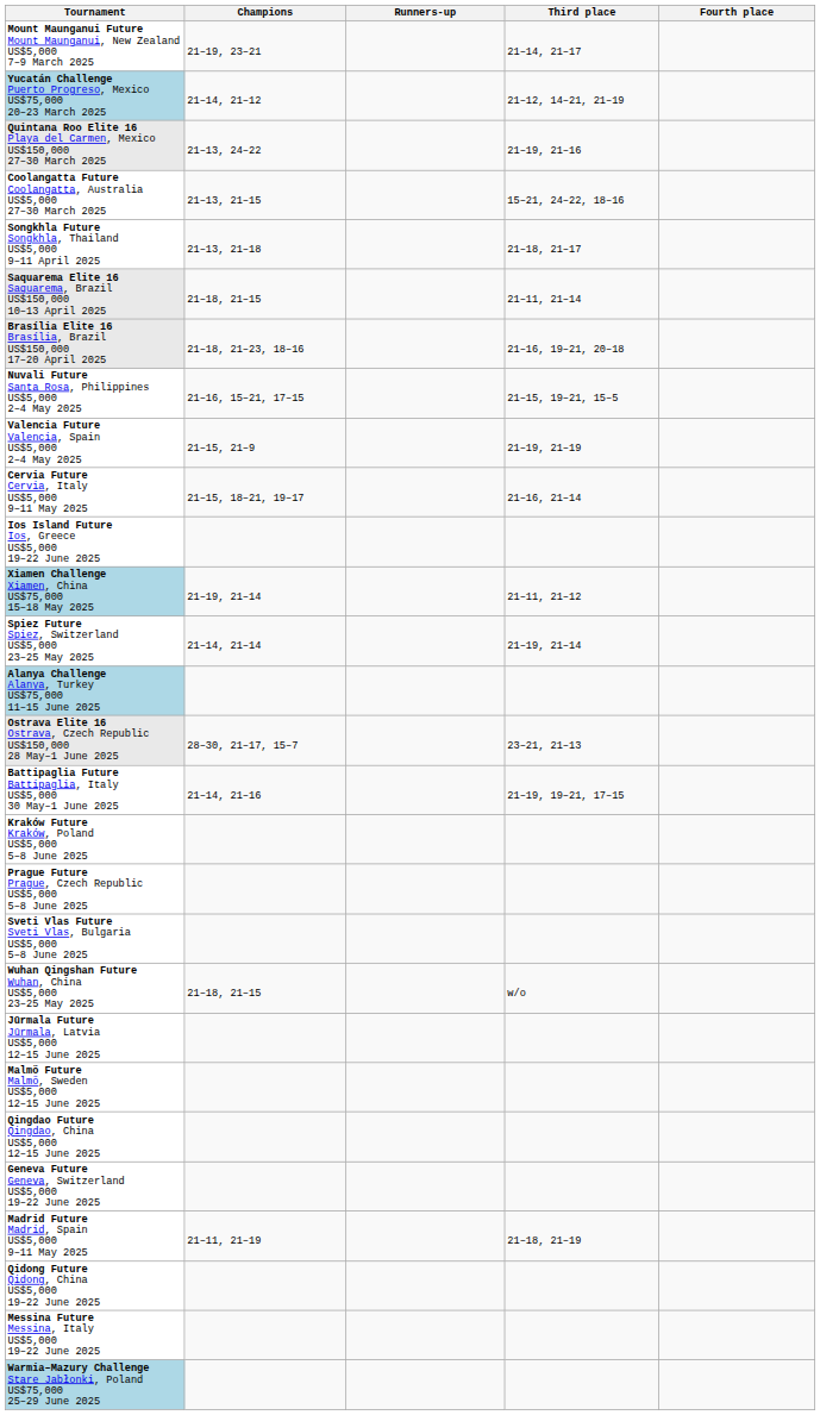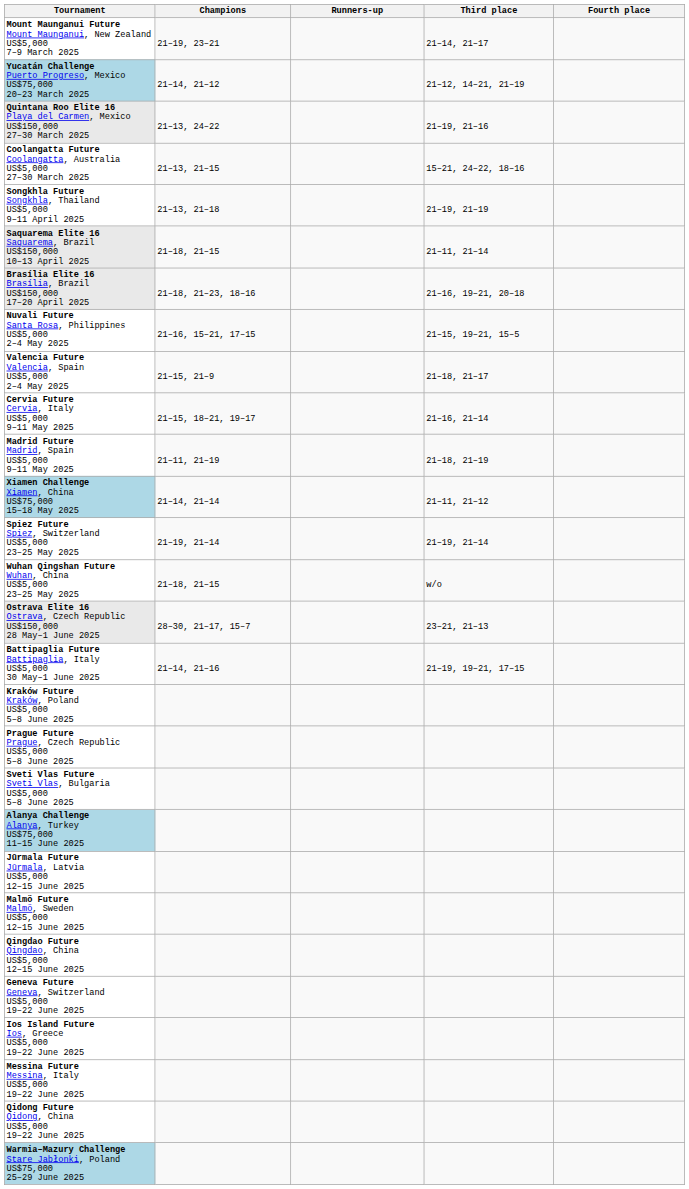 <table class="wikitable sortable nowrap" style=font-size:85%>
 <tr>
 <th width=230>Tournament</th>
 <th width=210>Champions</th>
 <th width=210>Runners-up</th>
 <th width=210>Third place</th>
 <th width=210>Fourth place</th>
 </tr>
 <tr valign=top>
 <td style="background:#ffffff;"><strong>Mount Maunganui Future</strong><br><a href='#'>Mount Maunganui</a>, New Zealand<br>US$5,000<br>7–9 March 2025</td>
 <td><strong><br></strong><br>21–19, 23–21</td>
 <td><br></td>
 <td><br><br>21–14, 21–17</td>
 <td><br></td>
 </tr>
 <tr valign=top>
 <td style="background:#ADD8E6;"><strong>Yucatán Challenge</strong><br><a href='#'>Puerto Progreso</a>, Mexico<br>US$75,000<br>20–23 March 2025</td>
 <td><strong><br></strong><br>21–14, 21–12</td>
 <td><br></td>
 <td><br><br>21–12, 14–21, 21–19</td>
 <td><br></td>
 </tr>
 <tr valign=top>
 <td style="background:#E9E9E9;"><strong>Quintana Roo Elite 16</strong><br><a href='#'>Playa del Carmen</a>, Mexico<br>US$150,000<br>27–30 March 2025</td>
 <td><strong><br></strong><br>21–13, 24–22</td>
 <td><br></td>
 <td><br><br>21–19, 21–16</td>
 <td><br></td>
 </tr>
 <tr valign=top>
 <td style="background:#ffffff;"><strong>Coolangatta Future</strong><br><a href='#'>Coolangatta</a>, Australia<br>US$5,000<br>27–30 March 2025</td>
 <td><strong><br></strong><br>21–13, 21–15</td>
 <td><br></td>
 <td><br><br>15–21, 24–22, 18–16</td>
 <td><br></td>
 </tr>
 <tr valign=top>
 <td style="background:#ffffff;"><strong>Songkhla Future</strong><br><a href='#'>Songkhla</a>, Thailand<br>US$5,000<br>9–11 April 2025</td>
 <td><strong><br></strong><br>21–13, 21–18</td>
 <td><br></td>
-<td><br><br>21–18, 21–17</td>
+<td><br><br>21–19, 21–19</td>
 <td><br></td>
 </tr>
 <tr valign=top>
 <td style="background:#E9E9E9;"><strong>Saquarema Elite 16</strong><br><a href='#'>Saquarema</a>, Brazil<br>US$150,000<br>10–13 April 2025</td>
 <td><strong><br></strong><br>21–18, 21–15</td>
 <td><br></td>
 <td><br><br>21–11, 21–14</td>
 <td><br></td>
 </tr>
 <tr valign=top>
 <td style="background:#E9E9E9;"><strong>Brasília Elite 16</strong><br><a href='#'>Brasília</a>, Brazil<br>US$150,000<br>17–20 April 2025</td>
 <td><strong><br></strong><br>21–18, 21–23, 18–16</td>
 <td><br></td>
 <td><br><br>21–16, 19–21, 20–18</td>
 <td><br></td>
 </tr>
 <tr valign=top>
 <td style="background:#ffffff;"><strong>Nuvali Future</strong><br><a href='#'>Santa Rosa</a>, Philippines<br>US$5,000<br>2–4 May 2025</td>
 <td><strong><br></strong><br>21–16, 15–21, 17–15</td>
 <td><br></td>
 <td><br><br>21–15, 19–21, 15–5</td>
 <td><br></td>
 </tr>
 <tr valign=top>
 <td style="background:#ffffff;"><strong>Valencia Future</strong><br><a href='#'>Valencia</a>, Spain<br>US$5,000<br>2–4 May 2025</td>
 <td><strong><br></strong><br>21–15, 21–9</td>
 <td><br></td>
-<td><br><br>21–19, 21–19</td>
+<td><br><br>21–18, 21–17</td>
 <td><br></td>
 </tr>
 <tr valign=top>
 <td style="background:#ffffff;"><strong>Cervia Future</strong><br><a href='#'>Cervia</a>, Italy<br>US$5,000<br>9–11 May 2025</td>
 <td><strong><br></strong><br>21–15, 18–21, 19–17</td>
 <td><br></td>
 <td><br><br>21–16, 21–14</td>
 <td><br></td>
 </tr>
 <tr valign=top>
-<td style="background:#ffffff;"><strong>Ios Island Future</strong><br><a href='#'>Ios</a>, Greece<br>US$5,000<br>19–22 June 2025</td>
-<td><strong><br></strong><br></td>
+<td style="background:#ffffff;"><strong>Madrid Future</strong><br><a href='#'>Madrid</a>, Spain<br>US$5,000<br>9–11 May 2025</td>
+<td><strong><br></strong><br>21–11, 21–19</td>
 <td><br></td>
-<td><br><br></td>
+<td><br><br>21–18, 21–19</td>
 <td><br></td>
 </tr>
 <tr valign=top>
 <td style="background:#ADD8E6;"><strong>Xiamen Challenge</strong><br><a href='#'>Xiamen</a>, China<br>US$75,000<br>15–18 May 2025</td>
-<td><strong><br></strong><br>21–19, 21–14</td>
+<td><strong><br></strong><br>21–14, 21–14</td>
 <td><br></td>
 <td><br><br>21–11, 21–12</td>
 <td><br></td>
 </tr>
 <tr valign=top>
 <td style="background:#ffffff;"><strong>Spiez Future</strong><br><a href='#'>Spiez</a>, Switzerland<br>US$5,000<br>23–25 May 2025</td>
-<td><strong><br></strong><br>21–14, 21–14</td>
+<td><strong><br></strong><br>21–19, 21–14</td>
 <td><br></td>
 <td><br><br>21–19, 21–14</td>
 <td><br></td>
 </tr>
 <tr valign=top>
-<td style="background:#ADD8E6;"><strong>Alanya Challenge</strong><br><a href='#'>Alanya</a>, Turkey<br>US$75,000<br>11–15 June 2025</td>
-<td><strong><br></strong><br></td>
+<td style="background:#ffffff;"><strong>Wuhan Qingshan Future</strong><br><a href='#'>Wuhan</a>, China<br>US$5,000<br>23–25 May 2025</td>
+<td><strong><br></strong><br>21–18, 21–15</td>
 <td><br></td>
-<td><br><br></td>
+<td><br><br>w/o</td>
 <td><br></td>
 </tr>
 <tr valign=top>
 <td style="background:#E9E9E9;"><strong>Ostrava Elite 16</strong><br><a href='#'>Ostrava</a>, Czech Republic<br>US$150,000<br>28 May–1 June 2025</td>
 <td><strong><br></strong><br>28–30, 21–17, 15–7</td>
 <td><br></td>
 <td><br><br>23–21, 21–13</td>
 <td><br></td>
 </tr>
 <tr valign=top>
 <td style="background:#ffffff;"><strong>Battipaglia Future</strong><br><a href='#'>Battipaglia</a>, Italy<br>US$5,000<br>30 May–1 June 2025</td>
 <td><strong><br></strong><br>21–14, 21–16</td>
 <td><br></td>
 <td><br><br>21–19, 19–21, 17–15</td>
 <td><br></td>
 </tr>
 <tr valign=top>
 <td style="background:#ffffff;"><strong>Kraków Future</strong><br><a href='#'>Kraków</a>, Poland<br>US$5,000<br>5–8 June 2025</td>
 <td><strong><br></strong><br></td>
 <td><br></td>
 <td><br><br></td>
 <td><br></td>
 </tr>
 <tr valign=top>
 <td style="background:#ffffff;"><strong>Prague Future</strong><br><a href='#'>Prague</a>, Czech Republic<br>US$5,000<br>5–8 June 2025</td>
 <td><strong><br></strong><br></td>
 <td><br></td>
 <td><br><br></td>
 <td><br></td>
 </tr>
 <tr valign=top>
 <td style="background:#ffffff;"><strong>Sveti Vlas Future</strong><br><a href='#'>Sveti Vlas</a>, Bulgaria<br>US$5,000<br>5–8 June 2025</td>
 <td><strong><br></strong><br></td>
 <td><br></td>
 <td><br><br></td>
 <td><br></td>
 </tr>
 <tr valign=top>
-<td style="background:#ffffff;"><strong>Wuhan Qingshan Future</strong><br><a href='#'>Wuhan</a>, China<br>US$5,000<br>23–25 May 2025</td>
-<td><strong><br></strong><br>21–18, 21–15</td>
+<td style="background:#ADD8E6;"><strong>Alanya Challenge</strong><br><a href='#'>Alanya</a>, Turkey<br>US$75,000<br>11–15 June 2025</td>
+<td><strong><br></strong><br></td>
 <td><br></td>
-<td><br><br>w/o</td>
+<td><br><br></td>
 <td><br></td>
 </tr>
 <tr valign=top>
 <td style="background:#ffffff;"><strong>Jūrmala Future</strong><br><a href='#'>Jūrmala</a>, Latvia<br>US$5,000<br>12–15 June 2025</td>
 <td><strong><br></strong><br></td>
 <td><br></td>
 <td><br><br></td>
 <td><br></td>
 </tr>
 <tr valign=top>
 <td style="background:#ffffff;"><strong>Malmö Future</strong><br><a href='#'>Malmö</a>, Sweden<br>US$5,000<br>12–15 June 2025</td>
 <td><strong><br></strong><br></td>
 <td><br></td>
 <td><br><br></td>
 <td><br></td>
 </tr>
 <tr valign=top>
 <td style="background:#ffffff;"><strong>Qingdao Future</strong><br><a href='#'>Qingdao</a>, China<br>US$5,000<br>12–15 June 2025</td>
 <td><strong><br></strong><br></td>
 <td><br></td>
 <td><br><br></td>
 <td><br></td>
 </tr>
 <tr valign=top>
 <td style="background:#ffffff;"><strong>Geneva Future</strong><br><a href='#'>Geneva</a>, Switzerland<br>US$5,000<br>19–22 June 2025</td>
 <td><strong><br></strong><br></td>
 <td><br></td>
 <td><br><br></td>
 <td><br></td>
 </tr>
 <tr valign=top>
-<td style="background:#ffffff;"><strong>Madrid Future</strong><br><a href='#'>Madrid</a>, Spain<br>US$5,000<br>9–11 May 2025</td>
-<td><strong><br></strong><br>21–11, 21–19</td>
-<td><br></td>
-<td><br><br>21–18, 21–19</td>
-<td><br></td>
-</tr>
-<tr valign=top>
-<td style="background:#ffffff;"><strong>Qidong Future</strong><br><a href='#'>Qidong</a>, China<br>US$5,000<br>19–22 June 2025</td>
+<td style="background:#ffffff;"><strong>Ios Island Future</strong><br><a href='#'>Ios</a>, Greece<br>US$5,000<br>19–22 June 2025</td>
 <td><strong><br></strong><br></td>
 <td><br></td>
 <td><br><br></td>
 <td><br></td>
 </tr>
 <tr valign=top>
 <td style="background:#ffffff;"><strong>Messina Future</strong><br><a href='#'>Messina</a>, Italy<br>US$5,000<br>19–22 June 2025</td>
 <td><strong><br></strong><br></td>
 <td><br></td>
 <td><br><br></td>
 <td><br></td>
 </tr>
 <tr valign=top>
+<td style="background:#ffffff;"><strong>Qidong Future</strong><br><a href='#'>Qidong</a>, China<br>US$5,000<br>19–22 June 2025</td>
+<td><strong><br></strong><br></td>
+<td><br></td>
+<td><br><br></td>
+<td><br></td>
+</tr>
+<tr valign=top>
 <td style="background:#ADD8E6;"><strong>Warmia–Mazury Challenge</strong><br><a href='#'>Stare Jabłonki</a>, Poland<br>US$75,000<br>25–29 June 2025</td>
 <td><strong><br></strong><br></td>
 <td><br></td>
 <td><br><br></td>
 <td><br></td>
 </tr>
 </table>
